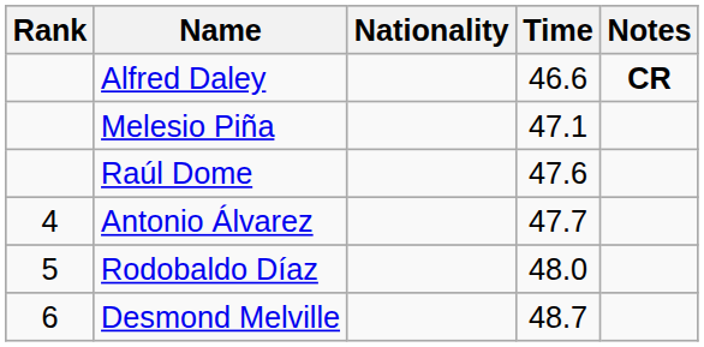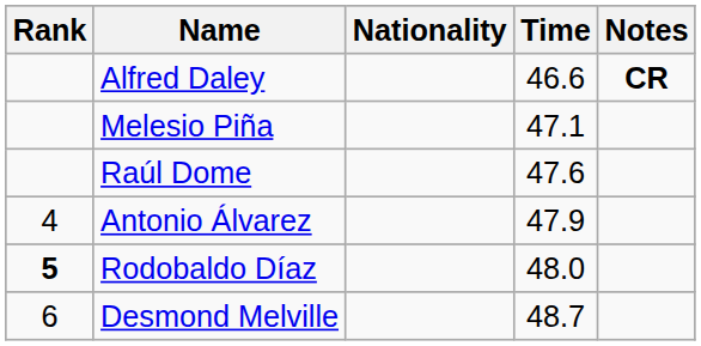 <table class="wikitable sortable" style="text-align:center;font-size:95%">
 <tr>
 <th>Rank</th>
 <th>Name</th>
 <th>Nationality</th>
 <th>Time</th>
 <th>Notes</th>
 </tr>
 <tr>
 <td></td>
 <td align=left><a href='#'>Alfred Daley</a></td>
 <td align=left></td>
 <td>46.6</td>
 <td><strong>CR</strong></td>
 </tr>
 <tr>
 <td></td>
 <td align=left><a href='#'>Melesio Piña</a></td>
 <td align=left></td>
 <td>47.1</td>
 <td></td>
 </tr>
 <tr>
 <td></td>
 <td align=left><a href='#'>Raúl Dome</a></td>
 <td align=left></td>
 <td>47.6</td>
 <td></td>
 </tr>
 <tr>
 <td>4</td>
 <td align=left><a href='#'>Antonio Álvarez</a></td>
 <td align=left></td>
-<td>47.7</td>
+<td>47.9</td>
 <td></td>
 </tr>
 <tr>
-<td>5</td>
+<td><strong>5</strong></td>
 <td align=left><a href='#'>Rodobaldo Díaz</a></td>
 <td align=left></td>
 <td>48.0</td>
 <td></td>
 </tr>
 <tr>
 <td>6</td>
 <td align=left><a href='#'>Desmond Melville</a></td>
 <td align=left></td>
 <td>48.7</td>
 <td></td>
 </tr>
 </table>
